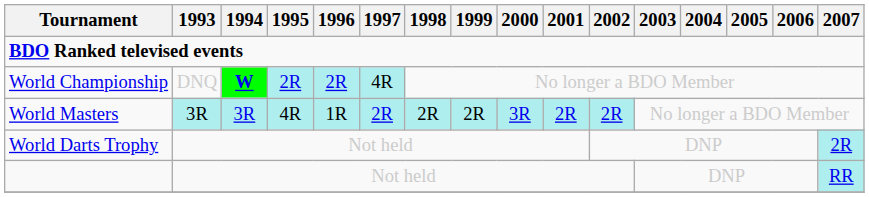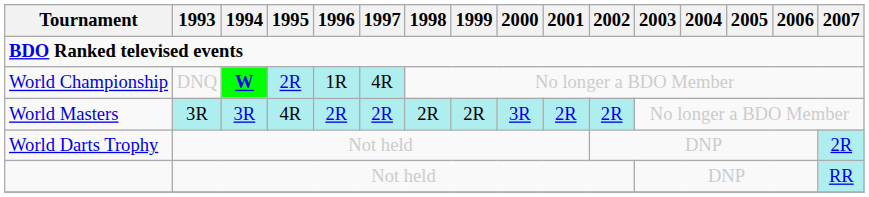 <table class=wikitable style=text-align:center;font-size:88%>
 <tr>
 <th>Tournament</th>
 <th>1993</th>
 <th>1994</th>
 <th>1995</th>
 <th>1996</th>
 <th>1997</th>
 <th>1998</th>
 <th>1999</th>
 <th>2000</th>
 <th>2001</th>
 <th>2002</th>
 <th>2003</th>
 <th>2004</th>
 <th>2005</th>
 <th>2006</th>
 <th>2007</th>
 </tr>
 <tr>
 <td colspan="33" align="left"><strong><a href='#'>BDO</a> Ranked televised events</strong></td>
 </tr>
 <tr>
 <td align=left><a href='#'>World Championship</a></td>
 <td style="text-align:center; color:#ccc;">DNQ</td>
 <td style="text-align:center; background:lime;"><strong><a href='#'>W</a></strong></td>
 <td style="text-align:center; background:#afeeee;"><a href='#'>2R</a></td>
-<td style="text-align:center; background:#afeeee;"><a href='#'>2R</a></td>
+<td style="text-align:center; background:#afeeee;">1R</td>
 <td style="text-align:center; background:#afeeee;">4R</td>
 <td colspan="10" style="text-align:center; color:#ccc;">No longer a BDO Member</td>
 </tr>
 <tr>
 <td align=left><a href='#'>World Masters</a></td>
 <td style="text-align:center; background:#afeeee;">3R</td>
 <td style="text-align:center; background:#afeeee;"><a href='#'>3R</a></td>
 <td style="text-align:center; background:#afeeee;">4R</td>
-<td style="text-align:center; background:#afeeee;">1R</td>
+<td style="text-align:center; background:#afeeee;"><a href='#'>2R</a></td>
 <td style="text-align:center; background:#afeeee;"><a href='#'>2R</a></td>
 <td style="text-align:center; background:#afeeee;">2R</td>
 <td style="text-align:center; background:#afeeee;">2R</td>
 <td style="text-align:center; background:#afeeee;"><a href='#'>3R</a></td>
 <td style="text-align:center; background:#afeeee;"><a href='#'>2R</a></td>
 <td style="text-align:center; background:#afeeee;"><a href='#'>2R</a></td>
 <td colspan="5" style="text-align:center; color:#ccc;">No longer a BDO Member</td>
 </tr>
 <tr>
 <td align=left><a href='#'>World Darts Trophy</a></td>
 <td colspan="9" style="text-align:center; color:#ccc;">Not held</td>
 <td colspan="5" style="text-align:center; color:#ccc;">DNP</td>
 <td style="text-align:center; background:#afeeee;"><a href='#'>2R</a></td>
 </tr>
 <tr>
 <td align=left></td>
 <td colspan="10" style="text-align:center; color:#ccc;">Not held</td>
 <td colspan="4" style="text-align:center; color:#ccc;">DNP</td>
 <td style="text-align:center; background:#afeeee;"><a href='#'>RR</a></td>
 </tr>
 <tr>
 </tr>
 </table>
